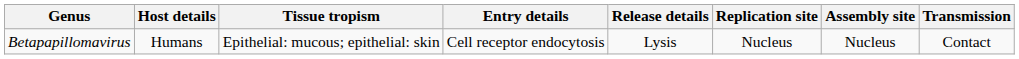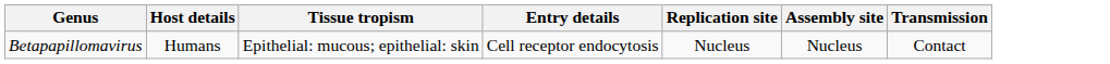 <table class="wikitable sortable" style="text-align:center">
 <tr>
 <th>Genus</th>
 <th>Host details</th>
 <th>Tissue tropism</th>
 <th>Entry details</th>
-<th>Release details</th>
 <th>Replication site</th>
 <th>Assembly site</th>
 <th>Transmission</th>
 </tr>
 <tr>
 <td><em>Betapapillomavirus</em></td>
 <td>Humans</td>
 <td>Epithelial: mucous; epithelial: skin</td>
 <td>Cell receptor endocytosis</td>
-<td>Lysis</td>
 <td>Nucleus</td>
 <td>Nucleus</td>
 <td>Contact</td>
 </tr>
 </table>
